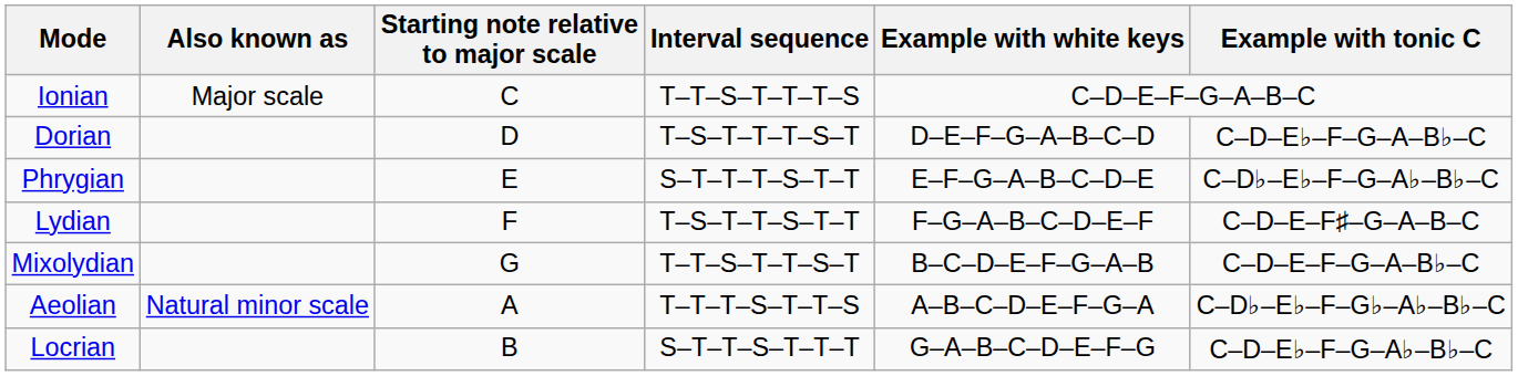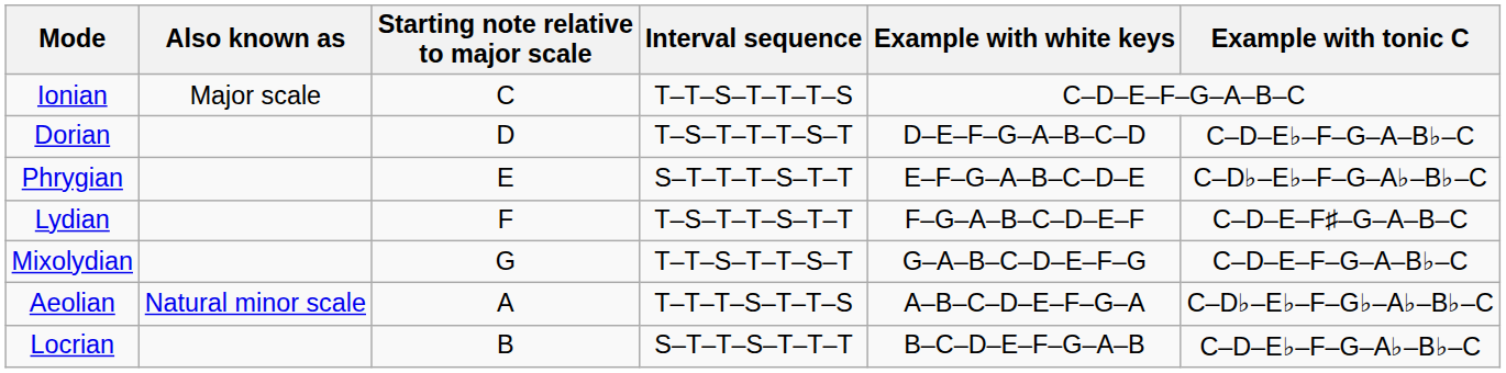 <table class="wikitable" style="margin-left: auto; margin-right: auto; border: none; text-align: center;">
 <tr>
 <th>Mode</th>
 <th>Also known as</th>
 <th>Starting note relative<br>to major scale</th>
 <th>Interval sequence</th>
 <th>Example with white keys</th>
 <th>Example with tonic C</th>
 </tr>
 <tr>
 <td><a href='#'>Ionian</a></td>
 <td>Major scale</td>
 <td align="center">C</td>
 <td align="center">T–T–S–T–T–T–S</td>
 <td colspan=2>C–D–E–F–G–A–B–C</td>
 </tr>
 <tr>
 <td><a href='#'>Dorian</a></td>
 <td></td>
 <td align="center">D</td>
 <td align="center">T–S–T–T–T–S–T</td>
 <td>D–E–F–G–A–B–C–D</td>
 <td>C–D–E♭–F–G–A–B♭–C</td>
 </tr>
 <tr>
 <td><a href='#'>Phrygian</a></td>
 <td></td>
 <td align="center">E</td>
 <td align="center">S–T–T–T–S–T–T</td>
 <td>E–F–G–A–B–C–D–E</td>
 <td>C–D♭–E♭–F–G–A♭–B♭–C</td>
 </tr>
 <tr>
 <td><a href='#'>Lydian</a></td>
 <td></td>
 <td align="center">F</td>
 <td align="center">T–S–T–T–S–T–T</td>
 <td>F–G–A–B–C–D–E–F</td>
 <td>C–D–E–F♯–G–A–B–C</td>
 </tr>
 <tr>
 <td><a href='#'>Mixolydian</a></td>
 <td></td>
 <td align="center">G</td>
 <td align="center">T–T–S–T–T–S–T</td>
-<td>B–C–D–E–F–G–A–B</td>
+<td>G–A–B–C–D–E–F–G</td>
 <td>C–D–E–F–G–A–B♭–C</td>
 </tr>
 <tr>
 <td><a href='#'>Aeolian</a></td>
 <td><a href='#'>Natural minor scale</a></td>
 <td align="center">A</td>
 <td align="center">T–T–T–S–T–T–S</td>
 <td>A–B–C–D–E–F–G–A</td>
 <td>C–D♭–E♭–F–G♭–A♭–B♭–C</td>
 </tr>
 <tr>
 <td><a href='#'>Locrian</a></td>
 <td></td>
 <td align="center">B</td>
 <td align="center">S–T–T–S–T–T–T</td>
-<td>G–A–B–C–D–E–F–G</td>
+<td>B–C–D–E–F–G–A–B</td>
 <td>C–D–E♭–F–G–A♭–B♭–C</td>
 </tr>
 </table>
